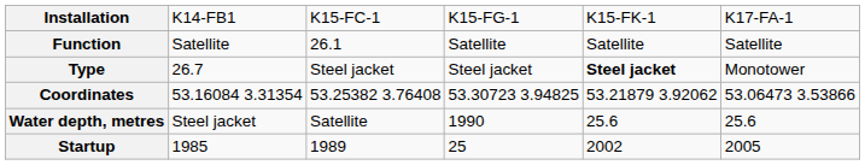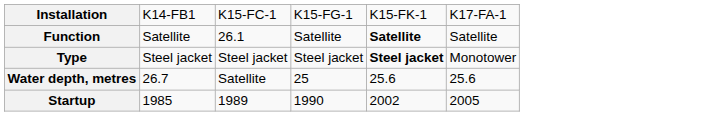 <table class="wikitable">
 <tr>
 <th>Installation</th>
 <td>K14-FB1</td>
 <td>K15-FC-1</td>
 <td>K15-FG-1</td>
 <td>K15-FK-1</td>
 <td>K17-FA-1</td>
 </tr>
 <tr>
 <th>Function</th>
 <td>Satellite</td>
 <td>26.1</td>
 <td>Satellite</td>
-<td>Satellite</td>
+<td><strong>Satellite</strong></td>
 <td>Satellite</td>
 </tr>
 <tr>
 <th>Type</th>
-<td>26.7</td>
+<td>Steel jacket</td>
 <td>Steel jacket</td>
 <td>Steel jacket</td>
 <td><strong>Steel jacket</strong></td>
 <td>Monotower</td>
 </tr>
 <tr>
-<th>Coordinates</th>
-<td>53.16084 3.31354</td>
-<td>53.25382 3.76408</td>
-<td>53.30723 3.94825</td>
-<td>53.21879 3.92062</td>
-<td>53.06473 3.53866</td>
-</tr>
-<tr>
 <th>Water depth, metres</th>
-<td>Steel jacket</td>
+<td>26.7</td>
 <td>Satellite</td>
-<td>1990</td>
+<td>25</td>
 <td>25.6</td>
 <td>25.6</td>
 </tr>
 <tr>
 <th>Startup</th>
 <td>1985</td>
 <td>1989</td>
-<td>25</td>
+<td>1990</td>
 <td>2002</td>
 <td>2005</td>
 </tr>
 </table>
